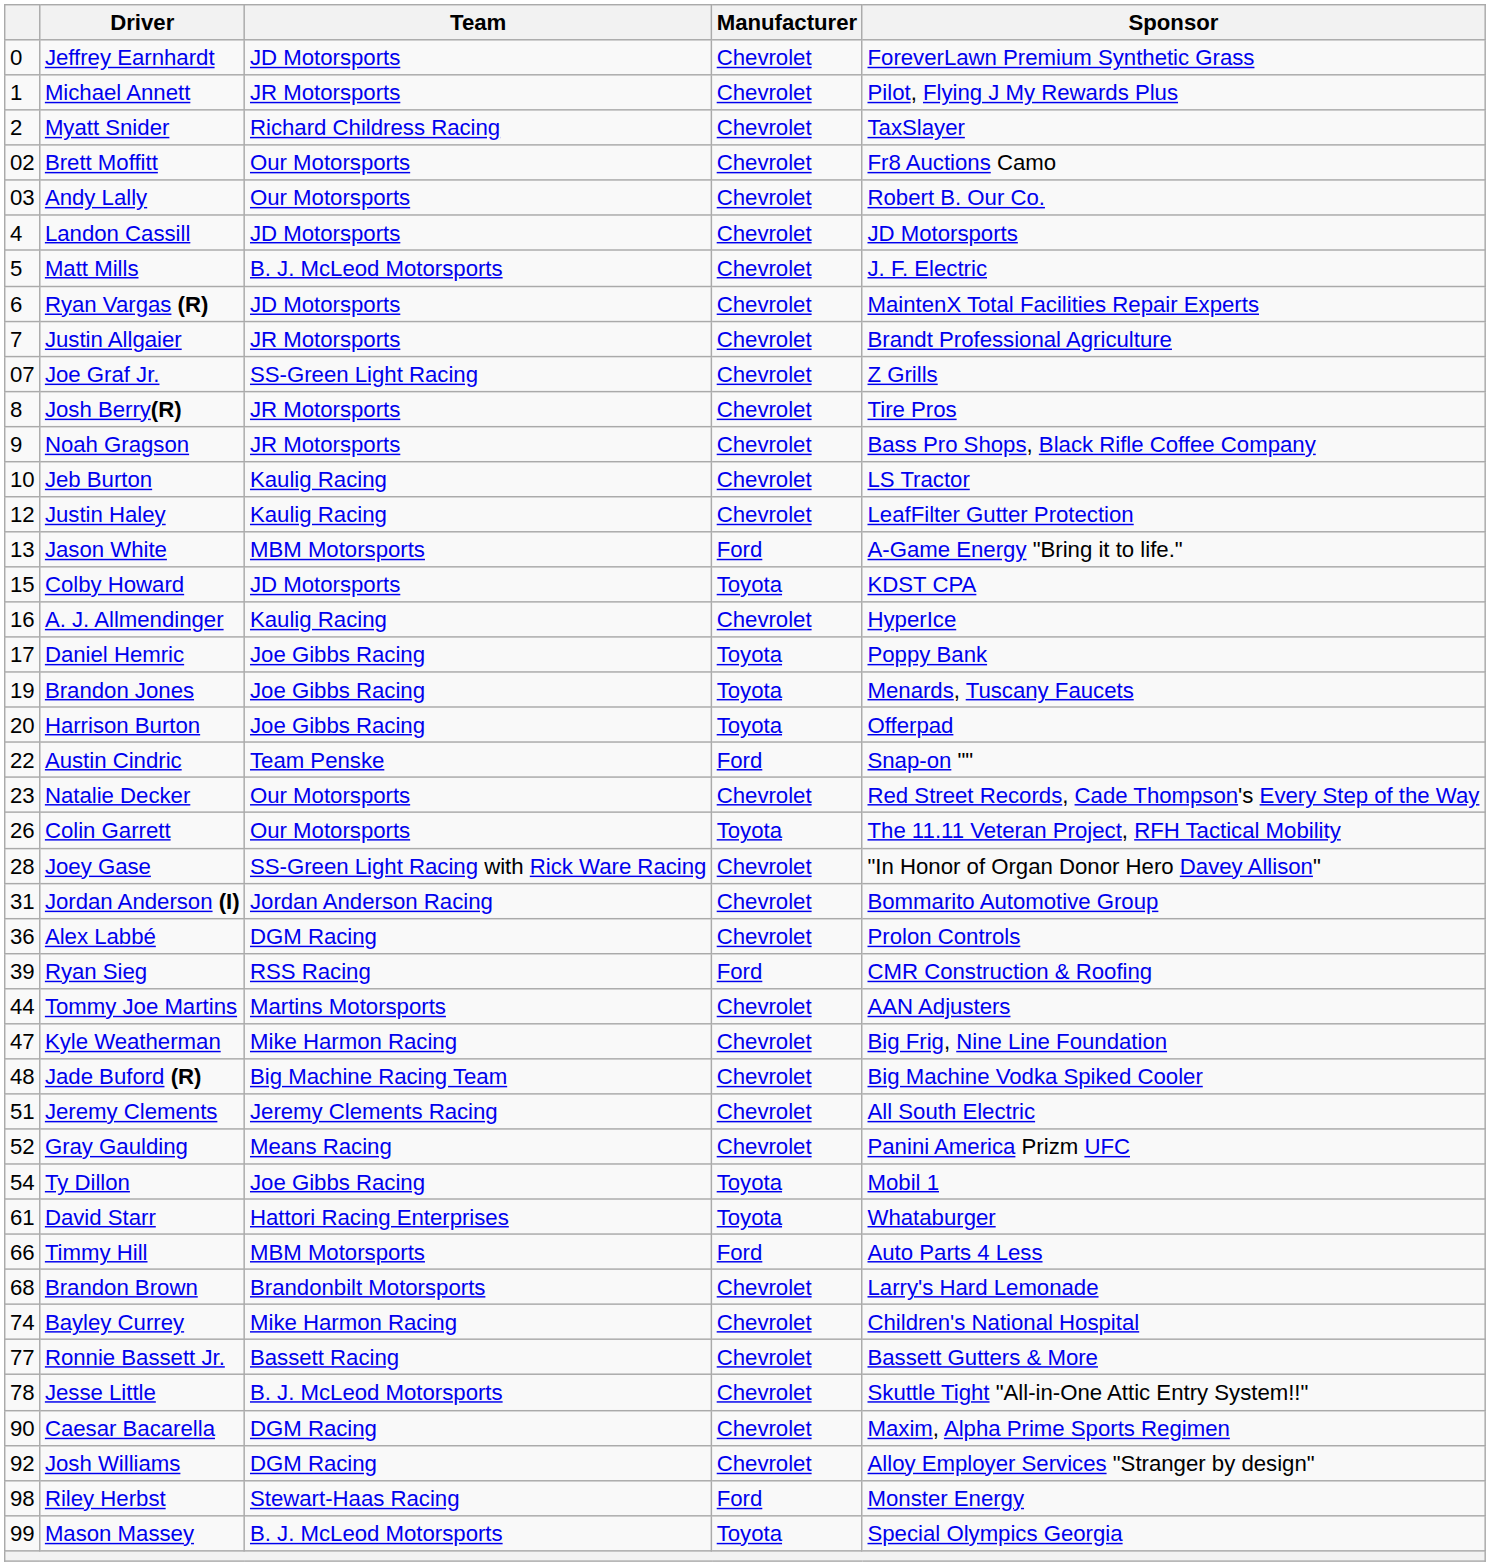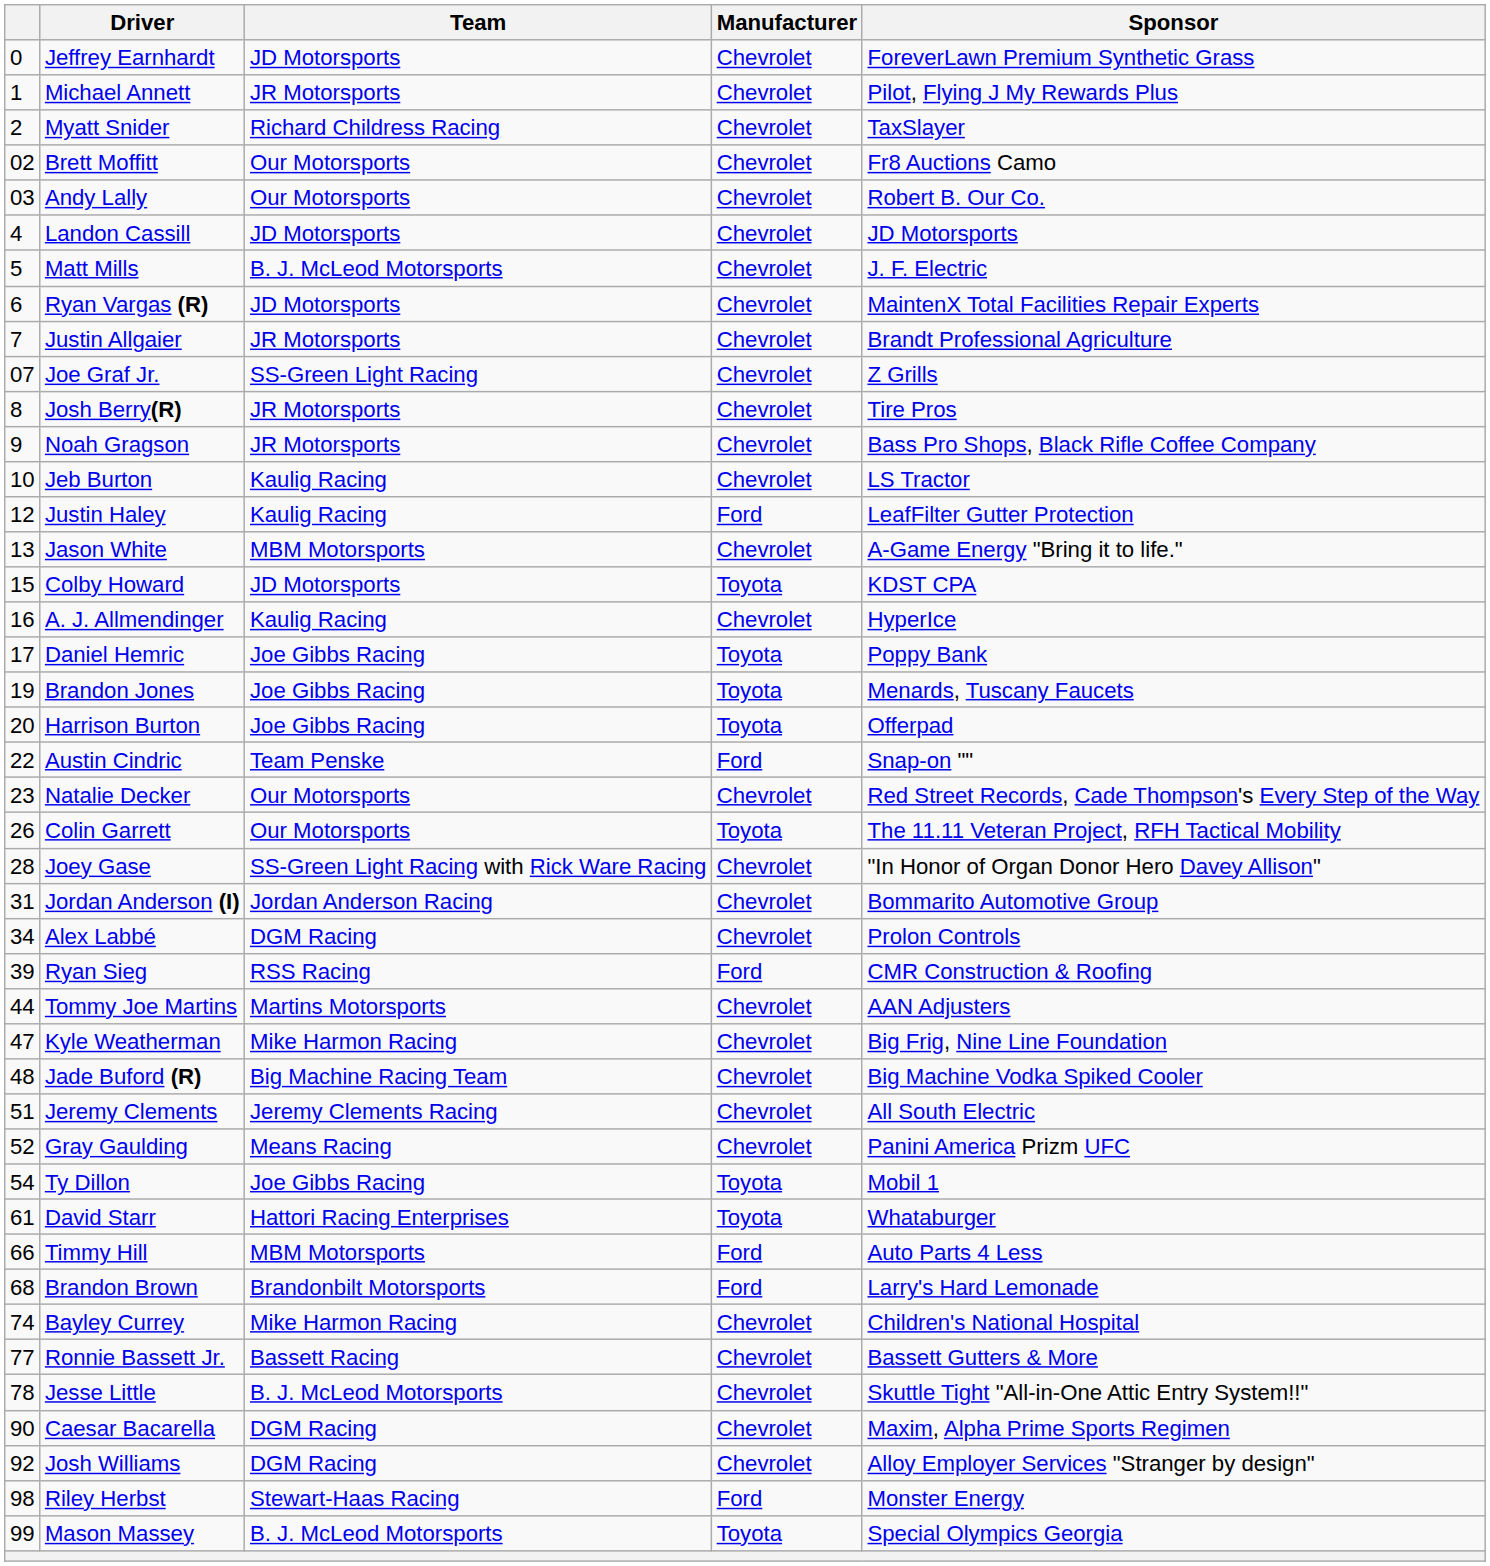 <table class="wikitable" style="font-size:95%">
 <tr>
 <th></th>
 <th>Driver</th>
 <th>Team</th>
 <th>Manufacturer</th>
 <th>Sponsor</th>
 </tr>
 <tr>
 <td>0</td>
 <td><a href='#'>Jeffrey Earnhardt</a></td>
 <td><a href='#'>JD Motorsports</a></td>
 <td><a href='#'>Chevrolet</a></td>
 <td><a href='#'>ForeverLawn Premium Synthetic Grass</a></td>
 </tr>
 <tr>
 <td>1</td>
 <td><a href='#'>Michael Annett</a></td>
 <td><a href='#'>JR Motorsports</a></td>
 <td><a href='#'>Chevrolet</a></td>
 <td><a href='#'>Pilot</a>, <a href='#'>Flying J My Rewards Plus</a></td>
 </tr>
 <tr>
 <td>2</td>
 <td><a href='#'>Myatt Snider</a></td>
 <td><a href='#'>Richard Childress Racing</a></td>
 <td><a href='#'>Chevrolet</a></td>
 <td><a href='#'>TaxSlayer</a></td>
 </tr>
 <tr>
 <td>02</td>
 <td><a href='#'>Brett Moffitt</a></td>
 <td><a href='#'>Our Motorsports</a></td>
 <td><a href='#'>Chevrolet</a></td>
 <td><a href='#'>Fr8 Auctions</a> Camo</td>
 </tr>
 <tr>
 <td>03</td>
 <td><a href='#'>Andy Lally</a></td>
 <td><a href='#'>Our Motorsports</a></td>
 <td><a href='#'>Chevrolet</a></td>
 <td><a href='#'>Robert B. Our Co.</a></td>
 </tr>
 <tr>
 <td>4</td>
 <td><a href='#'>Landon Cassill</a></td>
 <td><a href='#'>JD Motorsports</a></td>
 <td><a href='#'>Chevrolet</a></td>
 <td><a href='#'>JD Motorsports</a></td>
 </tr>
 <tr>
 <td>5</td>
 <td><a href='#'>Matt Mills</a></td>
 <td><a href='#'>B. J. McLeod Motorsports</a></td>
 <td><a href='#'>Chevrolet</a></td>
 <td><a href='#'>J. F. Electric</a></td>
 </tr>
 <tr>
 <td>6</td>
 <td><a href='#'>Ryan Vargas</a> <strong>(R)</strong></td>
 <td><a href='#'>JD Motorsports</a></td>
 <td><a href='#'>Chevrolet</a></td>
 <td><a href='#'>MaintenX Total Facilities Repair Experts</a></td>
 </tr>
 <tr>
 <td>7</td>
 <td><a href='#'>Justin Allgaier</a></td>
 <td><a href='#'>JR Motorsports</a></td>
 <td><a href='#'>Chevrolet</a></td>
 <td><a href='#'>Brandt Professional Agriculture</a></td>
 </tr>
 <tr>
 <td>07</td>
 <td><a href='#'>Joe Graf Jr.</a></td>
 <td><a href='#'>SS-Green Light Racing</a></td>
 <td><a href='#'>Chevrolet</a></td>
 <td><a href='#'>Z Grills</a></td>
 </tr>
 <tr>
 <td>8</td>
 <td><a href='#'>Josh Berry</a><strong>(R)</strong></td>
 <td><a href='#'>JR Motorsports</a></td>
 <td><a href='#'>Chevrolet</a></td>
 <td><a href='#'>Tire Pros</a></td>
 </tr>
 <tr>
 <td>9</td>
 <td><a href='#'>Noah Gragson</a></td>
 <td><a href='#'>JR Motorsports</a></td>
 <td><a href='#'>Chevrolet</a></td>
 <td><a href='#'>Bass Pro Shops</a>, <a href='#'>Black Rifle Coffee Company</a></td>
 </tr>
 <tr>
 <td>10</td>
 <td><a href='#'>Jeb Burton</a></td>
 <td><a href='#'>Kaulig Racing</a></td>
 <td><a href='#'>Chevrolet</a></td>
 <td><a href='#'>LS Tractor</a></td>
 </tr>
 <tr>
 <td>12</td>
 <td><a href='#'>Justin Haley</a></td>
 <td><a href='#'>Kaulig Racing</a></td>
-<td><a href='#'>Chevrolet</a></td>
+<td><a href='#'>Ford</a></td>
 <td><a href='#'>LeafFilter Gutter Protection</a></td>
 </tr>
 <tr>
 <td>13</td>
 <td><a href='#'>Jason White</a></td>
 <td><a href='#'>MBM Motorsports</a></td>
-<td><a href='#'>Ford</a></td>
+<td><a href='#'>Chevrolet</a></td>
 <td><a href='#'>A-Game Energy</a> "Bring it to life."</td>
 </tr>
 <tr>
 <td>15</td>
 <td><a href='#'>Colby Howard</a></td>
 <td><a href='#'>JD Motorsports</a></td>
 <td><a href='#'>Toyota</a></td>
 <td><a href='#'>KDST CPA</a></td>
 </tr>
 <tr>
 <td>16</td>
 <td><a href='#'>A. J. Allmendinger</a></td>
 <td><a href='#'>Kaulig Racing</a></td>
 <td><a href='#'>Chevrolet</a></td>
 <td><a href='#'>HyperIce</a></td>
 </tr>
 <tr>
 <td>17</td>
 <td><a href='#'>Daniel Hemric</a></td>
 <td><a href='#'>Joe Gibbs Racing</a></td>
 <td><a href='#'>Toyota</a></td>
 <td><a href='#'>Poppy Bank</a></td>
 </tr>
 <tr>
 <td>19</td>
 <td><a href='#'>Brandon Jones</a></td>
 <td><a href='#'>Joe Gibbs Racing</a></td>
 <td><a href='#'>Toyota</a></td>
 <td><a href='#'>Menards</a>, <a href='#'>Tuscany Faucets</a></td>
 </tr>
 <tr>
 <td>20</td>
 <td><a href='#'>Harrison Burton</a></td>
 <td><a href='#'>Joe Gibbs Racing</a></td>
 <td><a href='#'>Toyota</a></td>
 <td><a href='#'>Offerpad</a></td>
 </tr>
 <tr>
 <td>22</td>
 <td><a href='#'>Austin Cindric</a></td>
 <td><a href='#'>Team Penske</a></td>
 <td><a href='#'>Ford</a></td>
 <td><a href='#'>Snap-on</a> ""</td>
 </tr>
 <tr>
 <td>23</td>
 <td><a href='#'>Natalie Decker</a></td>
 <td><a href='#'>Our Motorsports</a></td>
 <td><a href='#'>Chevrolet</a></td>
 <td><a href='#'>Red Street Records</a>, <a href='#'>Cade Thompson</a>'s <a href='#'>Every Step of the Way</a></td>
 </tr>
 <tr>
 <td>26</td>
 <td><a href='#'>Colin Garrett</a></td>
 <td><a href='#'>Our Motorsports</a></td>
 <td><a href='#'>Toyota</a></td>
 <td><a href='#'>The 11.11 Veteran Project</a>, <a href='#'>RFH Tactical Mobility</a></td>
 </tr>
 <tr>
 <td>28</td>
 <td><a href='#'>Joey Gase</a></td>
 <td><a href='#'>SS-Green Light Racing</a> with <a href='#'>Rick Ware Racing</a></td>
 <td><a href='#'>Chevrolet</a></td>
 <td> "In Honor of Organ Donor Hero <a href='#'>Davey Allison</a>"</td>
 </tr>
 <tr>
 <td>31</td>
 <td><a href='#'>Jordan Anderson</a> <strong>(I)</strong></td>
 <td><a href='#'>Jordan Anderson Racing</a></td>
 <td><a href='#'>Chevrolet</a></td>
 <td><a href='#'>Bommarito Automotive Group</a></td>
 </tr>
 <tr>
-<td>36</td>
+<td>34</td>
 <td><a href='#'>Alex Labbé</a></td>
 <td><a href='#'>DGM Racing</a></td>
 <td><a href='#'>Chevrolet</a></td>
 <td><a href='#'>Prolon Controls</a></td>
 </tr>
 <tr>
 <td>39</td>
 <td><a href='#'>Ryan Sieg</a></td>
 <td><a href='#'>RSS Racing</a></td>
 <td><a href='#'>Ford</a></td>
 <td><a href='#'>CMR Construction & Roofing</a></td>
 </tr>
 <tr>
 <td>44</td>
 <td><a href='#'>Tommy Joe Martins</a></td>
 <td><a href='#'>Martins Motorsports</a></td>
 <td><a href='#'>Chevrolet</a></td>
 <td><a href='#'>AAN Adjusters</a></td>
 </tr>
 <tr>
 <td>47</td>
 <td><a href='#'>Kyle Weatherman</a></td>
 <td><a href='#'>Mike Harmon Racing</a></td>
 <td><a href='#'>Chevrolet</a></td>
 <td><a href='#'>Big Frig</a>, <a href='#'>Nine Line Foundation</a></td>
 </tr>
 <tr>
 <td>48</td>
 <td><a href='#'>Jade Buford</a> <strong>(R)</strong></td>
 <td><a href='#'>Big Machine Racing Team</a></td>
 <td><a href='#'>Chevrolet</a></td>
 <td><a href='#'>Big Machine Vodka Spiked Cooler</a></td>
 </tr>
 <tr>
 <td>51</td>
 <td><a href='#'>Jeremy Clements</a></td>
 <td><a href='#'>Jeremy Clements Racing</a></td>
 <td><a href='#'>Chevrolet</a></td>
 <td><a href='#'>All South Electric</a></td>
 </tr>
 <tr>
 <td>52</td>
 <td><a href='#'>Gray Gaulding</a></td>
 <td><a href='#'>Means Racing</a></td>
 <td><a href='#'>Chevrolet</a></td>
 <td><a href='#'>Panini America</a> Prizm <a href='#'>UFC</a></td>
 </tr>
 <tr>
 <td>54</td>
 <td><a href='#'>Ty Dillon</a></td>
 <td><a href='#'>Joe Gibbs Racing</a></td>
 <td><a href='#'>Toyota</a></td>
 <td><a href='#'>Mobil 1</a></td>
 </tr>
 <tr>
 <td>61</td>
 <td><a href='#'>David Starr</a></td>
 <td><a href='#'>Hattori Racing Enterprises</a></td>
 <td><a href='#'>Toyota</a></td>
 <td><a href='#'>Whataburger</a></td>
 </tr>
 <tr>
 <td>66</td>
 <td><a href='#'>Timmy Hill</a></td>
 <td><a href='#'>MBM Motorsports</a></td>
 <td><a href='#'>Ford</a></td>
 <td><a href='#'>Auto Parts 4 Less</a></td>
 </tr>
 <tr>
 <td>68</td>
 <td><a href='#'>Brandon Brown</a></td>
 <td><a href='#'>Brandonbilt Motorsports</a></td>
-<td><a href='#'>Chevrolet</a></td>
+<td><a href='#'>Ford</a></td>
 <td><a href='#'>Larry's Hard Lemonade</a></td>
 </tr>
 <tr>
 <td>74</td>
 <td><a href='#'>Bayley Currey</a></td>
 <td><a href='#'>Mike Harmon Racing</a></td>
 <td><a href='#'>Chevrolet</a></td>
 <td><a href='#'>Children's National Hospital</a></td>
 </tr>
 <tr>
 <td>77</td>
 <td><a href='#'>Ronnie Bassett Jr.</a></td>
 <td><a href='#'>Bassett Racing</a></td>
 <td><a href='#'>Chevrolet</a></td>
 <td><a href='#'>Bassett Gutters & More</a></td>
 </tr>
 <tr>
 <td>78</td>
 <td><a href='#'>Jesse Little</a></td>
 <td><a href='#'>B. J. McLeod Motorsports</a></td>
 <td><a href='#'>Chevrolet</a></td>
 <td><a href='#'>Skuttle Tight</a> "All-in-One Attic Entry System!!"</td>
 </tr>
 <tr>
 <td>90</td>
 <td><a href='#'>Caesar Bacarella</a></td>
 <td><a href='#'>DGM Racing</a></td>
 <td><a href='#'>Chevrolet</a></td>
 <td><a href='#'>Maxim</a>, <a href='#'>Alpha Prime Sports Regimen</a></td>
 </tr>
 <tr>
 <td>92</td>
 <td><a href='#'>Josh Williams</a></td>
 <td><a href='#'>DGM Racing</a></td>
 <td><a href='#'>Chevrolet</a></td>
 <td><a href='#'>Alloy Employer Services</a> "Stranger by design"</td>
 </tr>
 <tr>
 <td>98</td>
 <td><a href='#'>Riley Herbst</a></td>
 <td><a href='#'>Stewart-Haas Racing</a></td>
 <td><a href='#'>Ford</a></td>
 <td><a href='#'>Monster Energy</a></td>
 </tr>
 <tr>
 <td>99</td>
 <td><a href='#'>Mason Massey</a></td>
 <td><a href='#'>B. J. McLeod Motorsports</a></td>
 <td><a href='#'>Toyota</a></td>
 <td><a href='#'>Special Olympics Georgia</a></td>
 </tr>
 <tr>
 <th colspan="7"></th>
 </tr>
 </table>
